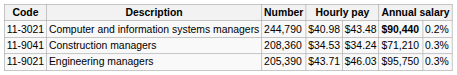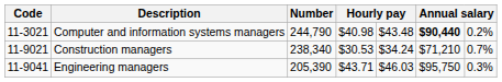 <table class="wikitable">
 <tr>
 <th>Code</th>
 <th>Description</th>
 <th>Number</th>
 <th colspan=2>Hourly pay</th>
 <th colspan=2>Annual salary</th>
 </tr>
 <tr>
 <td>11-3021</td>
 <td>Computer and information systems managers</td>
 <td>244,790</td>
 <td>$40.98</td>
 <td>$43.48</td>
 <td><strong>$90,440</strong></td>
 <td>0.2%</td>
 </tr>
 <tr>
-<td>11-9041</td>
+<td>11-9021</td>
 <td>Construction managers</td>
-<td>208,360</td>
-<td>$34.53</td>
+<td>238,340</td>
+<td>$30.53</td>
 <td>$34.24</td>
 <td>$71,210</td>
-<td>0.3%</td>
+<td>0.7%</td>
 </tr>
 <tr>
-<td>11-9021</td>
+<td>11-9041</td>
 <td>Engineering managers</td>
 <td>205,390</td>
 <td>$43.71</td>
 <td>$46.03</td>
 <td>$95,750</td>
 <td>0.3%</td>
 </tr>
 </table>
